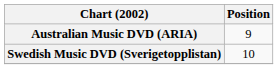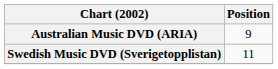 <table class="wikitable sortable plainrowheaders"  style="text-align:center;">
 <tr>
 <th>Chart (2002)</th>
 <th>Position</th>
 </tr>
 <tr>
 <th scope="row">Australian Music DVD (ARIA)</th>
 <td>9</td>
 </tr>
 <tr>
 <th scope="row">Swedish Music DVD (Sverigetopplistan)</th>
-<td>10</td>
+<td>11</td>
 </tr>
 <tr>
 </tr>
 </table>
